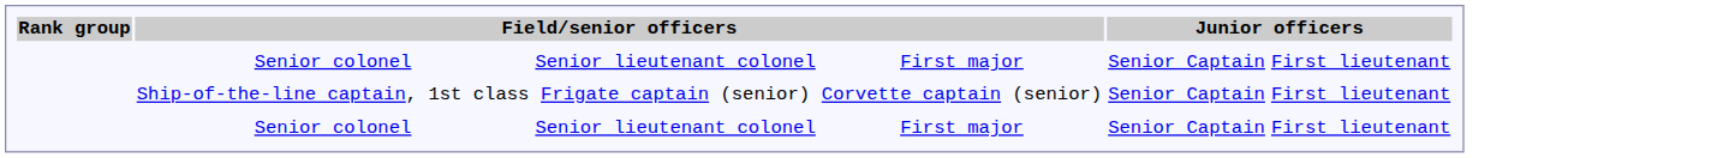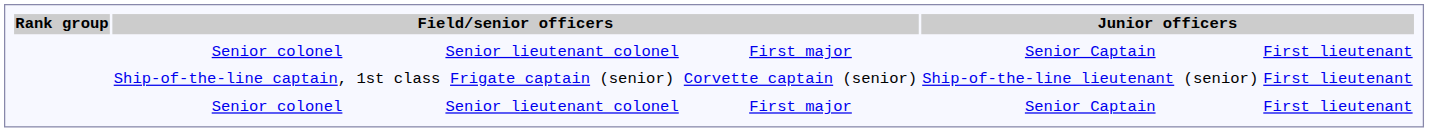 <table style="border:1px solid #8888aa; background-color:#f7f8ff; padding:5px; font-size:95%; margin: 0px 12px 12px 0px;">
 <tr style="background-color:#CCCCCC;">
 <th>Rank group</th>
 <th colspan=3>Field/senior officers</th>
 <th colspan=2>Junior officers</th>
 </tr>
 <tr style="text-align:center;">
 <th rowspan=2></th>
 <td></td>
 <td></td>
 <td></td>
 <td></td>
 <td></td>
 </tr>
 <tr style="text-align:center;">
 <td><a href='#'>Senior colonel</a><br></td>
 <td><a href='#'>Senior lieutenant colonel</a><br></td>
 <td><a href='#'>First major</a><br></td>
 <td><a href='#'>Senior Captain</a><br></td>
 <td><a href='#'>First lieutenant</a><br></td>
 </tr>
 <tr style="text-align:center;">
 <th rowspan=2></th>
 <td></td>
 <td></td>
 <td></td>
 <td></td>
 <td></td>
 </tr>
 <tr style="text-align:center;">
 <td><a href='#'>Ship-of-the-line captain</a>, 1st class<br></td>
 <td><a href='#'>Frigate captain</a> (senior)<br></td>
 <td><a href='#'>Corvette captain</a> (senior)<br></td>
-<td><a href='#'>Senior Captain</a><br></td>
+<td><a href='#'>Ship-of-the-line lieutenant</a>  (senior)<br></td>
 <td><a href='#'>First lieutenant</a><br></td>
 </tr>
 <tr style="text-align:center;">
 <th rowspan=2></th>
 <td></td>
 <td></td>
 <td></td>
 <td></td>
 <td></td>
 </tr>
 <tr style="text-align:center;">
 <td><a href='#'>Senior colonel</a><br></td>
 <td><a href='#'>Senior lieutenant colonel</a><br></td>
 <td><a href='#'>First major</a><br></td>
 <td><a href='#'>Senior Captain</a><br></td>
 <td><a href='#'>First lieutenant</a><br></td>
 </tr>
 </table>
